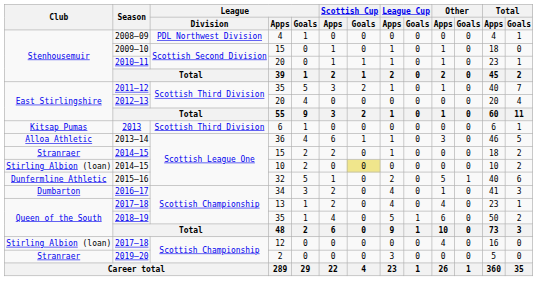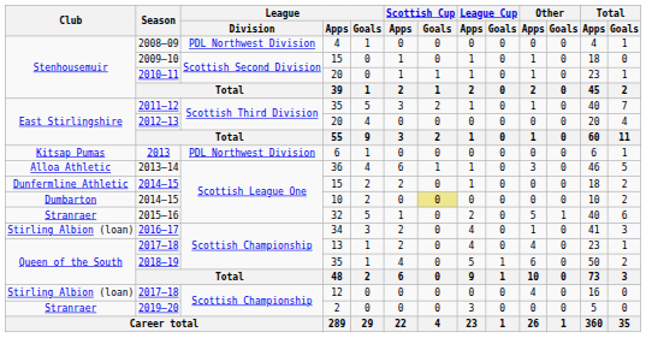 <table class="wikitable" style="text-align: center">
 <tr>
 <th rowspan="2">Club</th>
 <th rowspan="2">Season</th>
 <th colspan="3">League</th>
 <th colspan="2"><a href='#'>Scottish Cup</a></th>
 <th colspan="2"><a href='#'>League Cup</a></th>
 <th colspan="2">Other</th>
 <th colspan="2">Total</th>
 </tr>
 <tr>
 <th>Division</th>
 <th>Apps</th>
 <th>Goals</th>
 <th>Apps</th>
 <th>Goals</th>
 <th>Apps</th>
 <th>Goals</th>
 <th>Apps</th>
 <th>Goals</th>
 <th>Apps</th>
 <th>Goals</th>
 </tr>
 <tr>
 <td rowspan="4"><a href='#'>Stenhousemuir</a></td>
 <td>2008–09</td>
 <td><a href='#'>PDL Northwest Division</a></td>
 <td>4</td>
 <td>1</td>
 <td>0</td>
 <td>0</td>
 <td>0</td>
 <td>0</td>
 <td>0</td>
 <td>0</td>
 <td>4</td>
 <td>1</td>
 </tr>
 <tr>
 <td>2009–10</td>
 <td rowspan="2"><a href='#'>Scottish Second Division</a></td>
 <td>15</td>
 <td>0</td>
 <td>1</td>
 <td>0</td>
 <td>1</td>
 <td>0</td>
 <td>1</td>
 <td>0</td>
 <td>18</td>
 <td>0</td>
 </tr>
 <tr>
 <td><a href='#'>2010–11</a></td>
 <td>20</td>
 <td>0</td>
 <td>1</td>
 <td>1</td>
 <td>1</td>
 <td>0</td>
 <td>1</td>
 <td>0</td>
 <td>23</td>
 <td>1</td>
 </tr>
 <tr>
 <th colspan="2">Total</th>
 <th>39</th>
 <th>1</th>
 <th>2</th>
 <th>1</th>
 <th>2</th>
 <th>0</th>
 <th>2</th>
 <th>0</th>
 <th>45</th>
 <th>2</th>
 </tr>
 <tr>
 <td rowspan="3"><a href='#'>East Stirlingshire</a></td>
 <td><a href='#'>2011–12</a></td>
 <td rowspan="2"><a href='#'>Scottish Third Division</a></td>
 <td>35</td>
 <td>5</td>
 <td>3</td>
 <td>2</td>
 <td>1</td>
 <td>0</td>
 <td>1</td>
 <td>0</td>
 <td>40</td>
 <td>7</td>
 </tr>
 <tr>
 <td><a href='#'>2012–13</a></td>
 <td>20</td>
 <td>4</td>
 <td>0</td>
 <td>0</td>
 <td>0</td>
 <td>0</td>
 <td>0</td>
 <td>0</td>
 <td>20</td>
 <td>4</td>
 </tr>
 <tr>
 <th colspan="2">Total</th>
 <th>55</th>
 <th>9</th>
 <th>3</th>
 <th>2</th>
 <th>1</th>
 <th>0</th>
 <th>1</th>
 <th>0</th>
 <th>60</th>
 <th>11</th>
 </tr>
 <tr>
 <td><a href='#'>Kitsap Pumas</a></td>
 <td><a href='#'>2013</a></td>
-<td><a href='#'>Scottish Third Division</a></td>
+<td><a href='#'>PDL Northwest Division</a></td>
 <td>6</td>
 <td>1</td>
 <td>0</td>
 <td>0</td>
 <td>0</td>
 <td>0</td>
 <td>0</td>
 <td>0</td>
 <td>6</td>
 <td>1</td>
 </tr>
 <tr>
 <td><a href='#'>Alloa Athletic</a></td>
 <td>2013–14</td>
 <td rowspan="4"><a href='#'>Scottish League One</a></td>
 <td>36</td>
 <td>4</td>
 <td>6</td>
 <td>1</td>
 <td>1</td>
 <td>0</td>
 <td>3</td>
 <td>0</td>
 <td>46</td>
 <td>5</td>
 </tr>
 <tr>
-<td><a href='#'>Stranraer</a></td>
+<td><a href='#'>Dunfermline Athletic</a></td>
 <td><a href='#'>2014–15</a></td>
 <td>15</td>
 <td>2</td>
 <td>2</td>
 <td>0</td>
 <td>1</td>
 <td>0</td>
 <td>0</td>
 <td>0</td>
 <td>18</td>
 <td>2</td>
 </tr>
 <tr>
-<td><a href='#'>Stirling Albion</a> (loan)</td>
+<td><a href='#'>Dumbarton</a></td>
 <td>2014–15</td>
 <td>10</td>
 <td>2</td>
 <td>0</td>
 <td style="background: khaki;">0</td>
 <td>0</td>
 <td>0</td>
 <td>0</td>
 <td>0</td>
 <td>10</td>
 <td>2</td>
 </tr>
 <tr>
-<td><a href='#'>Dunfermline Athletic</a></td>
+<td><a href='#'>Stranraer</a></td>
 <td>2015–16</td>
 <td>32</td>
 <td>5</td>
 <td>1</td>
 <td>0</td>
 <td>2</td>
 <td>0</td>
 <td>5</td>
 <td>1</td>
 <td>40</td>
 <td>6</td>
 </tr>
 <tr>
-<td><a href='#'>Dumbarton</a></td>
+<td><a href='#'>Stirling Albion</a> (loan)</td>
 <td><a href='#'>2016–17</a></td>
 <td rowspan="3"><a href='#'>Scottish Championship</a></td>
 <td>34</td>
 <td>3</td>
 <td>2</td>
 <td>0</td>
 <td>4</td>
 <td>0</td>
 <td>1</td>
 <td>0</td>
 <td>41</td>
 <td>3</td>
 </tr>
 <tr>
 <td rowspan=3><a href='#'>Queen of the South</a></td>
 <td><a href='#'>2017–18</a></td>
 <td>13</td>
 <td>1</td>
 <td>2</td>
 <td>0</td>
 <td>4</td>
 <td>0</td>
 <td>4</td>
 <td>0</td>
 <td>23</td>
 <td>1</td>
 </tr>
 <tr>
 <td><a href='#'>2018–19</a></td>
 <td>35</td>
 <td>1</td>
 <td>4</td>
 <td>0</td>
 <td>5</td>
 <td>1</td>
 <td>6</td>
 <td>0</td>
 <td>50</td>
 <td>2</td>
 </tr>
 <tr>
 <th colspan=2>Total</th>
 <th>48</th>
 <th>2</th>
 <th>6</th>
 <th>0</th>
 <th>9</th>
 <th>1</th>
 <th>10</th>
 <th>0</th>
 <th>73</th>
 <th>3</th>
 </tr>
 <tr>
 <td><a href='#'>Stirling Albion</a> (loan)</td>
 <td><a href='#'>2017–18</a></td>
 <td rowspan=2><a href='#'>Scottish Championship</a></td>
 <td>12</td>
 <td>0</td>
 <td>0</td>
 <td>0</td>
 <td>0</td>
 <td>0</td>
 <td>4</td>
 <td>0</td>
 <td>16</td>
 <td>0</td>
 </tr>
 <tr>
 <td><a href='#'>Stranraer</a></td>
 <td><a href='#'>2019–20</a></td>
 <td>2</td>
 <td>0</td>
 <td>0</td>
 <td>0</td>
 <td>3</td>
 <td>0</td>
 <td>0</td>
 <td>0</td>
 <td>5</td>
 <td>0</td>
 </tr>
 <tr>
 <th colspan="3">Career total</th>
 <th>289</th>
 <th>29</th>
 <th>22</th>
 <th>4</th>
 <th>23</th>
 <th>1</th>
 <th>26</th>
 <th>1</th>
 <th>360</th>
 <th>35</th>
 </tr>
 </table>
